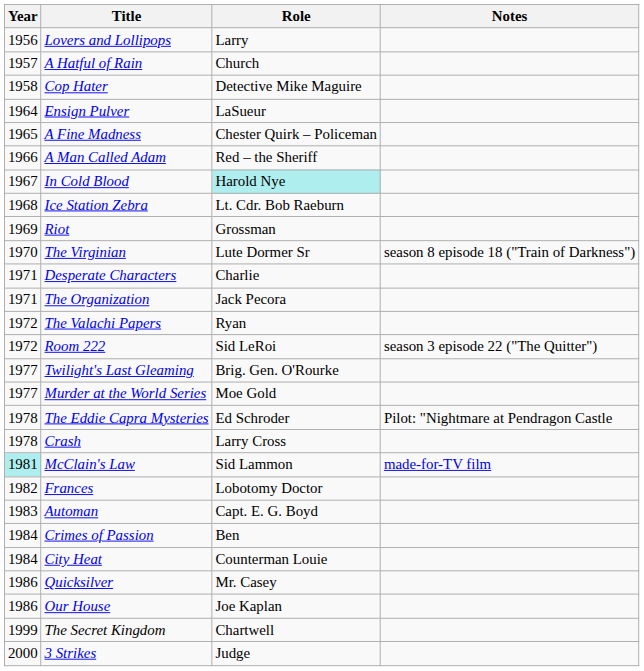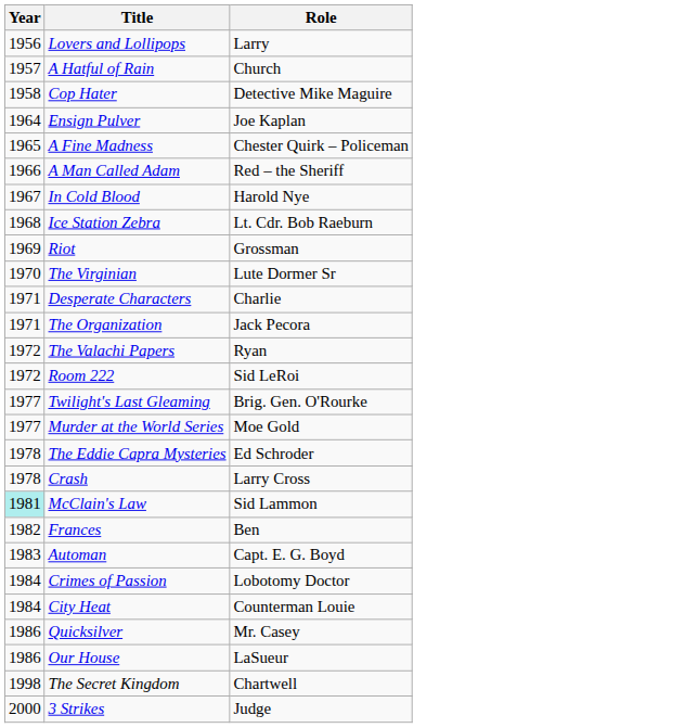 <table class="wikitable">
 <tr>
 <th>Year</th>
 <th>Title</th>
 <th>Role</th>
-<th>Notes</th>
 </tr>
 <tr>
 <td>1956</td>
 <td><em><a href='#'>Lovers and Lollipops</a></em></td>
 <td>Larry</td>
-<td></td>
 </tr>
 <tr>
 <td>1957</td>
 <td><em><a href='#'>A Hatful of Rain</a></em></td>
 <td>Church</td>
-<td></td>
 </tr>
 <tr>
 <td>1958</td>
 <td><em><a href='#'>Cop Hater</a></em></td>
 <td>Detective Mike Maguire</td>
-<td></td>
 </tr>
 <tr>
 <td>1964</td>
 <td><em><a href='#'>Ensign Pulver</a></em></td>
-<td>LaSueur</td>
-<td></td>
+<td>Joe Kaplan</td>
 </tr>
 <tr>
 <td>1965</td>
 <td><em><a href='#'>A Fine Madness</a></em></td>
 <td>Chester Quirk – Policeman</td>
-<td></td>
 </tr>
 <tr>
 <td>1966</td>
 <td><em><a href='#'>A Man Called Adam</a></em></td>
 <td>Red – the Sheriff</td>
-<td></td>
 </tr>
 <tr>
 <td>1967</td>
 <td><em><a href='#'>In Cold Blood</a></em></td>
-<td style="background: paleturquoise;">Harold Nye</td>
-<td></td>
+<td>Harold Nye</td>
 </tr>
 <tr>
 <td>1968</td>
 <td><em><a href='#'>Ice Station Zebra</a></em></td>
 <td>Lt. Cdr. Bob Raeburn</td>
-<td></td>
 </tr>
 <tr>
 <td>1969</td>
 <td><em><a href='#'>Riot</a></em></td>
 <td>Grossman</td>
-<td></td>
 </tr>
 <tr>
 <td>1970</td>
 <td><em><a href='#'>The Virginian</a></em></td>
 <td>Lute Dormer Sr</td>
-<td>season 8 episode 18 ("Train of Darkness")</td>
 </tr>
 <tr>
 <td>1971</td>
 <td><em><a href='#'>Desperate Characters</a></em></td>
 <td>Charlie</td>
-<td></td>
 </tr>
 <tr>
 <td>1971</td>
 <td><em><a href='#'>The Organization</a></em></td>
 <td>Jack Pecora</td>
-<td></td>
 </tr>
 <tr>
 <td>1972</td>
 <td><em><a href='#'>The Valachi Papers</a></em></td>
 <td>Ryan</td>
-<td></td>
 </tr>
 <tr>
 <td>1972</td>
 <td><em><a href='#'>Room 222</a></em></td>
 <td>Sid LeRoi</td>
-<td>season 3 episode 22 ("The Quitter")</td>
 </tr>
 <tr>
 <td>1977</td>
 <td><em><a href='#'>Twilight's Last Gleaming</a></em></td>
 <td>Brig. Gen. O'Rourke</td>
-<td></td>
 </tr>
 <tr>
 <td>1977</td>
 <td><em><a href='#'>Murder at the World Series</a></em></td>
 <td>Moe Gold</td>
-<td></td>
 </tr>
 <tr>
 <td>1978</td>
 <td><em><a href='#'>The Eddie Capra Mysteries</a></em></td>
 <td>Ed Schroder</td>
-<td>Pilot: "Nightmare at Pendragon Castle</td>
 </tr>
 <tr>
 <td>1978</td>
 <td><em><a href='#'>Crash</a></em></td>
 <td>Larry Cross</td>
-<td></td>
 </tr>
 <tr>
 <td style="background: paleturquoise;">1981</td>
 <td><em><a href='#'>McClain's Law</a></em></td>
 <td>Sid Lammon</td>
-<td><a href='#'>made-for-TV film</a></td>
 </tr>
 <tr>
 <td>1982</td>
 <td><em><a href='#'>Frances</a></em></td>
-<td>Lobotomy Doctor</td>
-<td></td>
+<td>Ben</td>
 </tr>
 <tr>
 <td>1983</td>
 <td><em><a href='#'>Automan</a></em></td>
 <td>Capt. E. G. Boyd</td>
-<td></td>
 </tr>
 <tr>
 <td>1984</td>
 <td><em><a href='#'>Crimes of Passion</a></em></td>
-<td>Ben</td>
-<td></td>
+<td>Lobotomy Doctor</td>
 </tr>
 <tr>
 <td>1984</td>
 <td><em><a href='#'>City Heat</a></em></td>
 <td>Counterman Louie</td>
-<td></td>
 </tr>
 <tr>
 <td>1986</td>
 <td><em><a href='#'>Quicksilver</a></em></td>
 <td>Mr. Casey</td>
-<td></td>
 </tr>
 <tr>
 <td>1986</td>
 <td><em><a href='#'>Our House</a></em></td>
-<td>Joe Kaplan</td>
-<td></td>
+<td>LaSueur</td>
 </tr>
 <tr>
-<td>1999</td>
+<td>1998</td>
 <td><em>The Secret Kingdom</em></td>
 <td>Chartwell</td>
-<td></td>
 </tr>
 <tr>
 <td>2000</td>
 <td><em><a href='#'>3 Strikes</a></em></td>
 <td>Judge</td>
-<td></td>
 </tr>
 </table>
